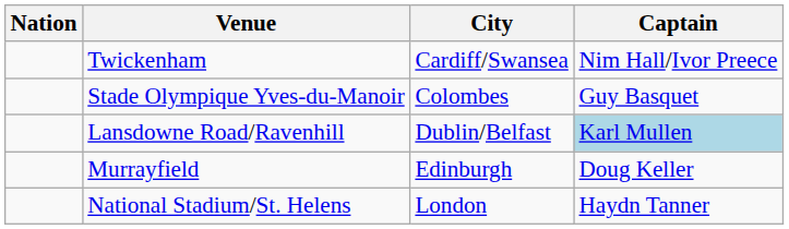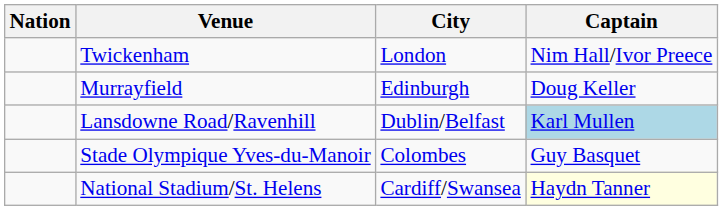 <table class="wikitable">
 <tr>
 <th><strong>Nation</strong></th>
 <th><strong>Venue</strong></th>
 <th><strong>City</strong></th>
 <th><strong>Captain</strong></th>
 </tr>
 <tr>
 <td></td>
 <td><a href='#'>Twickenham</a></td>
-<td><a href='#'>Cardiff</a>/<a href='#'>Swansea</a></td>
+<td><a href='#'>London</a></td>
 <td><a href='#'>Nim Hall</a>/<a href='#'>Ivor Preece</a></td>
+</tr>
+<tr>
+<td></td>
+<td><a href='#'>Murrayfield</a></td>
+<td><a href='#'>Edinburgh</a></td>
+<td><a href='#'>Doug Keller</a></td>
+</tr>
+<tr>
+<td></td>
+<td><a href='#'>Lansdowne Road</a>/<a href='#'>Ravenhill</a></td>
+<td><a href='#'>Dublin</a>/<a href='#'>Belfast</a></td>
+<td style="background: lightblue;"><a href='#'>Karl Mullen</a></td>
 </tr>
 <tr>
 <td></td>
 <td><a href='#'>Stade Olympique Yves-du-Manoir</a></td>
 <td><a href='#'>Colombes</a></td>
 <td><a href='#'>Guy Basquet</a></td>
 </tr>
 <tr>
 <td></td>
-<td><a href='#'>Lansdowne Road</a>/<a href='#'>Ravenhill</a></td>
-<td><a href='#'>Dublin</a>/<a href='#'>Belfast</a></td>
-<td style="background: lightblue;"><a href='#'>Karl Mullen</a></td>
-</tr>
-<tr>
-<td></td>
-<td><a href='#'>Murrayfield</a></td>
-<td><a href='#'>Edinburgh</a></td>
-<td><a href='#'>Doug Keller</a></td>
-</tr>
-<tr>
-<td></td>
 <td><a href='#'>National Stadium</a>/<a href='#'>St. Helens</a></td>
-<td><a href='#'>London</a></td>
-<td><a href='#'>Haydn Tanner</a></td>
+<td><a href='#'>Cardiff</a>/<a href='#'>Swansea</a></td>
+<td style="background: lightyellow;"><a href='#'>Haydn Tanner</a></td>
 </tr>
 </table>
